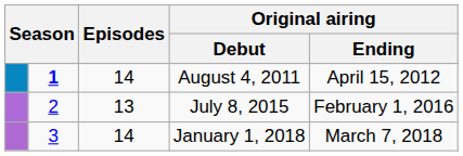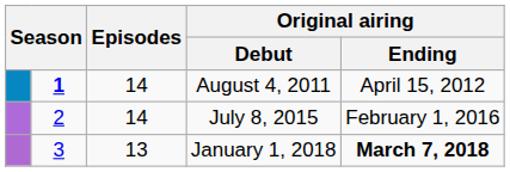 <table class="wikitable plainrowheaders" style="text-align:center;">
 <tr>
 <th scope="col" colspan="2" rowspan="2">Season</th>
 <th scope="col" rowspan="2">Episodes</th>
 <th scope="col" colspan="2">Original airing</th>
 </tr>
 <tr>
 <th scope="col">Debut</th>
 <th scope="col">Ending</th>
 </tr>
 <tr>
 <td scope="row" style="background:#0687c1;"></td>
 <td><strong><a href='#'>1</a></strong></td>
 <td>14</td>
 <td>August 4, 2011</td>
 <td>April 15, 2012</td>
 </tr>
 <tr>
 <td scope="row" style="background:#ae6ad9;"></td>
 <td><a href='#'>2</a></td>
-<td>13</td>
+<td>14</td>
 <td>July 8, 2015</td>
 <td>February 1, 2016</td>
 </tr>
 <tr>
 <td scope="row" style="background:#ae6ad2"></td>
 <td><a href='#'>3</a></td>
-<td>14</td>
+<td>13</td>
 <td>January 1, 2018</td>
-<td>March 7, 2018</td>
+<td><strong>March 7, 2018</strong></td>
 </tr>
 </table>
